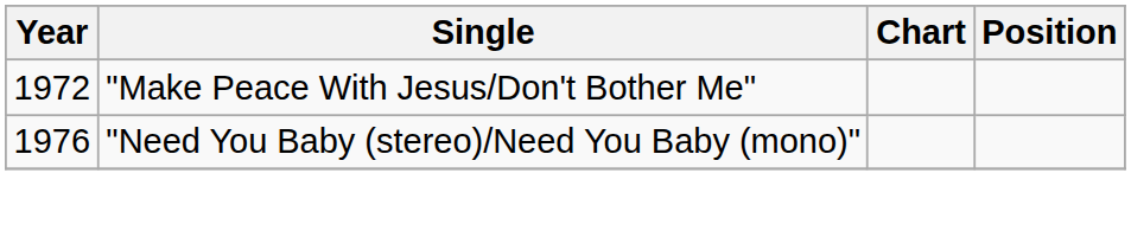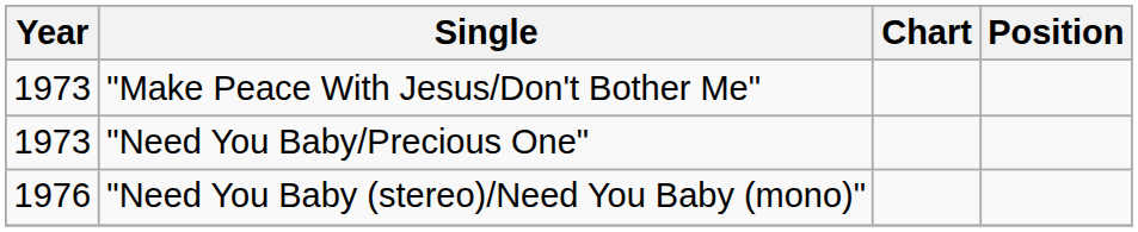 <table class="wikitable">
 <tr>
 <th align="left">Year</th>
 <th align="left">Single</th>
 <th align="left">Chart</th>
 <th align="left">Position</th>
 </tr>
 <tr>
-<td align="left">1972</td>
+<td align="left">1973</td>
 <td align="left">"Make Peace With Jesus/Don't Bother Me"</td>
+<td align="left"></td>
+<td align="left"></td>
+</tr>
+<tr>
+<td align="left">1973</td>
+<td align="left">"Need You Baby/Precious One"</td>
 <td align="left"></td>
 <td align="left"></td>
 </tr>
 <tr>
 <td align="left">1976</td>
 <td align="left">"Need You Baby (stereo)/Need You Baby (mono)"</td>
 <td align="left"></td>
 <td align="left"></td>
 </tr>
 <tr>
 </tr>
 </table>
